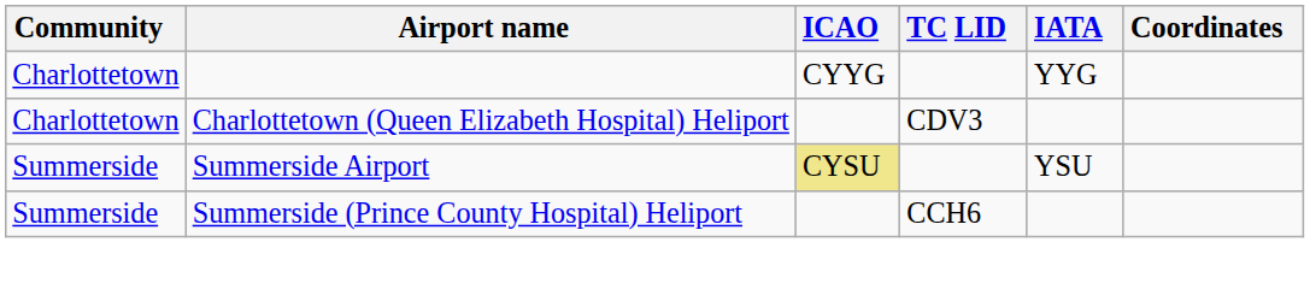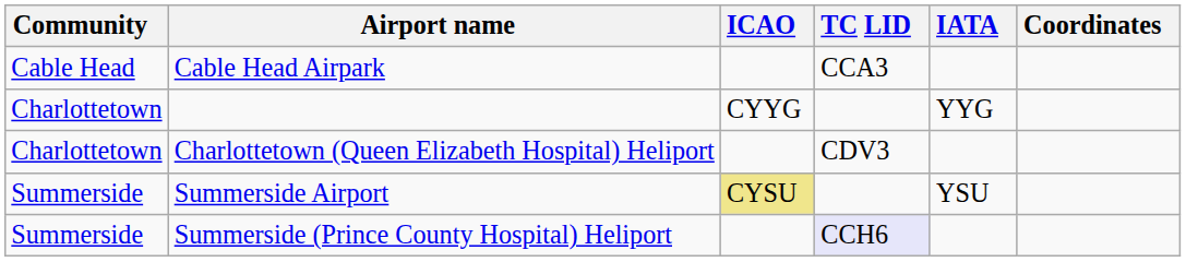 <table class="wikitable sortable" style="width:auto;">
 <tr>
 <th width="*">Community  </th>
 <th width="*">Airport name  </th>
 <th width="*"><a href='#'>ICAO</a>  </th>
 <th width="*"><a href='#'>TC</a> <a href='#'>LID</a>  </th>
 <th width="*"><a href='#'>IATA</a>  </th>
 <th width="*" class=unsortable>Coordinates  </th>
+</tr>
+<tr>
+<td><a href='#'>Cable Head</a></td>
+<td><a href='#'>Cable Head Airpark</a></td>
+<td></td>
+<td>CCA3</td>
+<td></td>
+<td></td>
 </tr>
 <tr>
 <td><a href='#'>Charlottetown</a></td>
 <td></td>
 <td>CYYG</td>
 <td></td>
 <td>YYG</td>
 <td></td>
 </tr>
 <tr>
 <td><a href='#'>Charlottetown</a></td>
 <td><a href='#'>Charlottetown (Queen Elizabeth Hospital) Heliport</a></td>
 <td></td>
 <td>CDV3</td>
 <td></td>
 <td></td>
 </tr>
 <tr>
 <td><a href='#'>Summerside</a></td>
 <td><a href='#'>Summerside Airport</a></td>
 <td style="background: khaki;">CYSU</td>
 <td></td>
 <td>YSU</td>
 <td></td>
 </tr>
 <tr>
 <td><a href='#'>Summerside</a></td>
 <td><a href='#'>Summerside (Prince County Hospital) Heliport</a></td>
 <td></td>
-<td>CCH6</td>
+<td style="background: lavender;">CCH6</td>
 <td></td>
 <td></td>
 </tr>
 </table>
